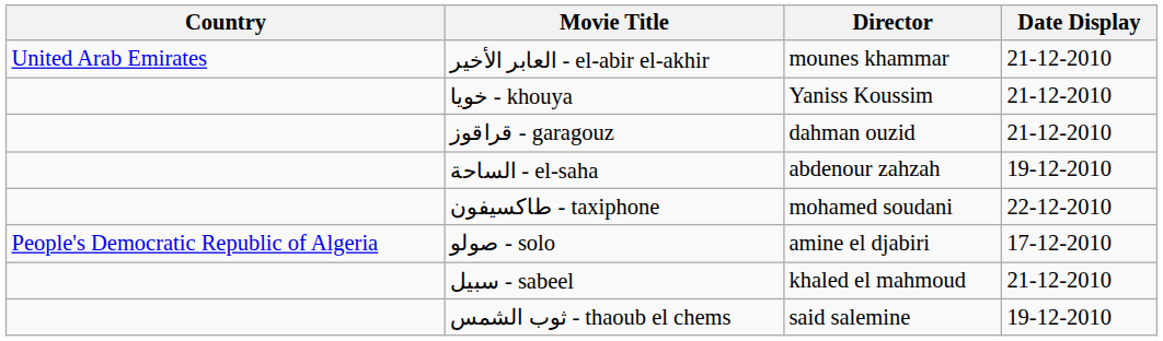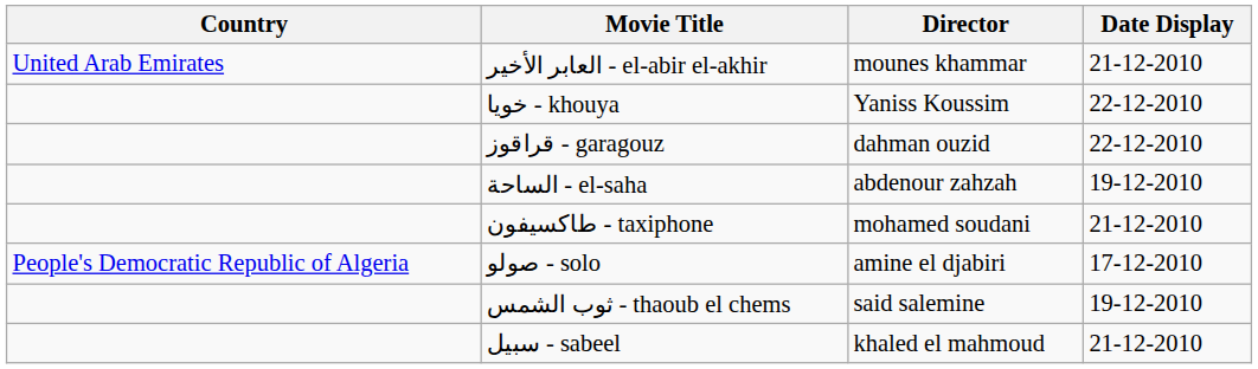 <table class="wikitable toccolours" border="1" cellspacing="0" cellpadding="2" style="width:65%; margin:auto; border-collapse:collapse;">
 <tr>
 <th>Country</th>
 <th>Movie Title</th>
 <th>Director</th>
 <th>Date Display</th>
 </tr>
 <tr>
 <td> <a href='#'>United Arab Emirates</a></td>
 <td>العابر الأخير - el-abir el-akhir</td>
 <td>mounes khammar</td>
 <td>21-12-2010</td>
 </tr>
 <tr>
 <td></td>
 <td>خويا - khouya</td>
 <td>Yaniss Koussim</td>
-<td>21-12-2010</td>
+<td>22-12-2010</td>
 </tr>
 <tr>
 <td></td>
 <td>قراقوز - garagouz</td>
 <td>dahman ouzid</td>
-<td>21-12-2010</td>
+<td>22-12-2010</td>
 </tr>
 <tr>
 <td></td>
 <td>الساحة - el-saha</td>
 <td>abdenour zahzah</td>
 <td>19-12-2010</td>
 </tr>
 <tr>
 <td></td>
 <td>طاكسيفون - taxiphone</td>
 <td>mohamed soudani</td>
-<td>22-12-2010</td>
+<td>21-12-2010</td>
 </tr>
 <tr>
 <td> <a href='#'>People's Democratic Republic of Algeria</a></td>
 <td>صولو - solo</td>
 <td>amine el djabiri</td>
 <td>17-12-2010</td>
 </tr>
 <tr>
 <td></td>
+<td>ثوب الشمس - thaoub el chems</td>
+<td>said salemine</td>
+<td>19-12-2010</td>
+</tr>
+<tr>
+<td></td>
 <td>سبيل - sabeel</td>
 <td>khaled el mahmoud</td>
 <td>21-12-2010</td>
 </tr>
-<tr>
-<td></td>
-<td>ثوب الشمس - thaoub el chems</td>
-<td>said salemine</td>
-<td>19-12-2010</td>
-</tr>
 </table>
